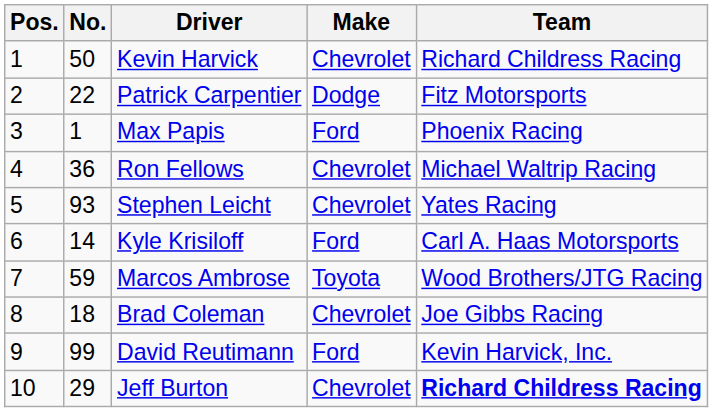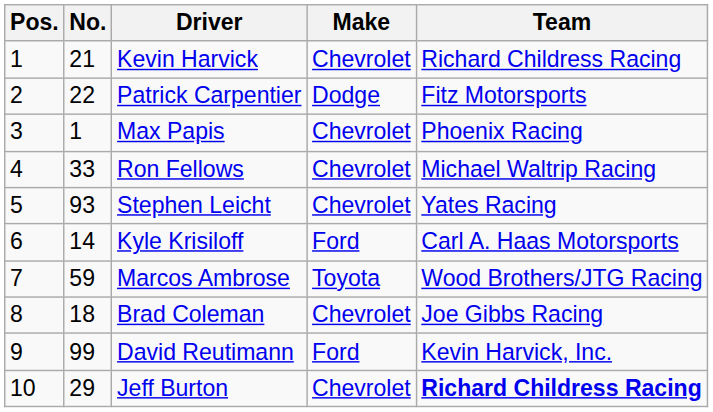 <table class="wikitable">
 <tr>
 <th>Pos.</th>
 <th>No.</th>
 <th>Driver</th>
 <th>Make</th>
 <th>Team</th>
 </tr>
 <tr>
 <td>1</td>
-<td>50</td>
+<td>21</td>
 <td><a href='#'>Kevin Harvick</a></td>
 <td><a href='#'>Chevrolet</a></td>
 <td><a href='#'>Richard Childress Racing</a></td>
 </tr>
 <tr>
 <td>2</td>
 <td>22</td>
 <td><a href='#'>Patrick Carpentier</a></td>
 <td><a href='#'>Dodge</a></td>
 <td><a href='#'>Fitz Motorsports</a></td>
 </tr>
 <tr>
 <td>3</td>
 <td>1</td>
 <td><a href='#'>Max Papis</a></td>
-<td><a href='#'>Ford</a></td>
+<td><a href='#'>Chevrolet</a></td>
 <td><a href='#'>Phoenix Racing</a></td>
 </tr>
 <tr>
 <td>4</td>
-<td>36</td>
+<td>33</td>
 <td><a href='#'>Ron Fellows</a></td>
 <td><a href='#'>Chevrolet</a></td>
 <td><a href='#'>Michael Waltrip Racing</a></td>
 </tr>
 <tr>
 <td>5</td>
 <td>93</td>
 <td><a href='#'>Stephen Leicht</a></td>
 <td><a href='#'>Chevrolet</a></td>
 <td><a href='#'>Yates Racing</a></td>
 </tr>
 <tr>
 <td>6</td>
 <td>14</td>
 <td><a href='#'>Kyle Krisiloff</a></td>
 <td><a href='#'>Ford</a></td>
 <td><a href='#'>Carl A. Haas Motorsports</a></td>
 </tr>
 <tr>
 <td>7</td>
 <td>59</td>
 <td><a href='#'>Marcos Ambrose</a></td>
 <td><a href='#'>Toyota</a></td>
 <td><a href='#'>Wood Brothers/JTG Racing</a></td>
 </tr>
 <tr>
 <td>8</td>
 <td>18</td>
 <td><a href='#'>Brad Coleman</a></td>
 <td><a href='#'>Chevrolet</a></td>
 <td><a href='#'>Joe Gibbs Racing</a></td>
 </tr>
 <tr>
 <td>9</td>
 <td>99</td>
 <td><a href='#'>David Reutimann</a></td>
 <td><a href='#'>Ford</a></td>
 <td><a href='#'>Kevin Harvick, Inc.</a></td>
 </tr>
 <tr>
 <td>10</td>
 <td>29</td>
 <td><a href='#'>Jeff Burton</a></td>
 <td><a href='#'>Chevrolet</a></td>
 <td><strong><a href='#'>Richard Childress Racing</a></strong></td>
 </tr>
 </table>
